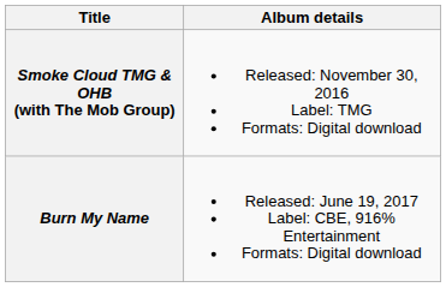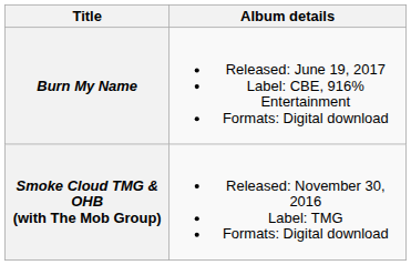 <table class="wikitable plainrowheaders" style="text-align:center;" border="1">
 <tr>
 <th scope="col" style="width:11em;">Title</th>
 <th scope="col" style="width:16em;">Album details</th>
 </tr>
 <tr>
+<th scope="row"><em>Burn My Name</em></th>
+<td><br><ul><li>Released: June 19, 2017</li><li>Label: CBE, 916% Entertainment</li><li>Formats: Digital download</li></ul></td>
+</tr>
+<tr>
 <th scope="row"><em>Smoke Cloud TMG & OHB</em><br><span>(with The Mob Group)</span></th>
 <td><br><ul><li>Released: November 30, 2016</li><li>Label: TMG</li><li>Formats: Digital download</li></ul></td>
 </tr>
-<tr>
-<th scope="row"><em>Burn My Name</em></th>
-<td><br><ul><li>Released: June 19, 2017</li><li>Label: CBE, 916% Entertainment</li><li>Formats: Digital download</li></ul></td>
-</tr>
 </table>
